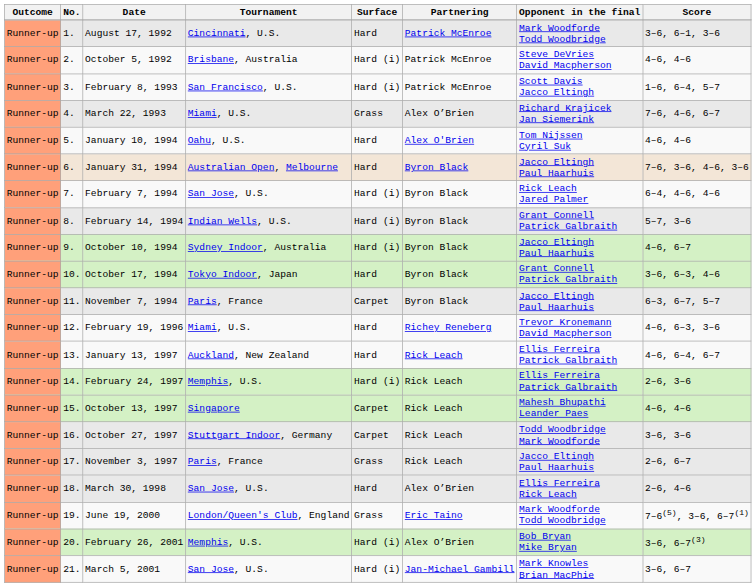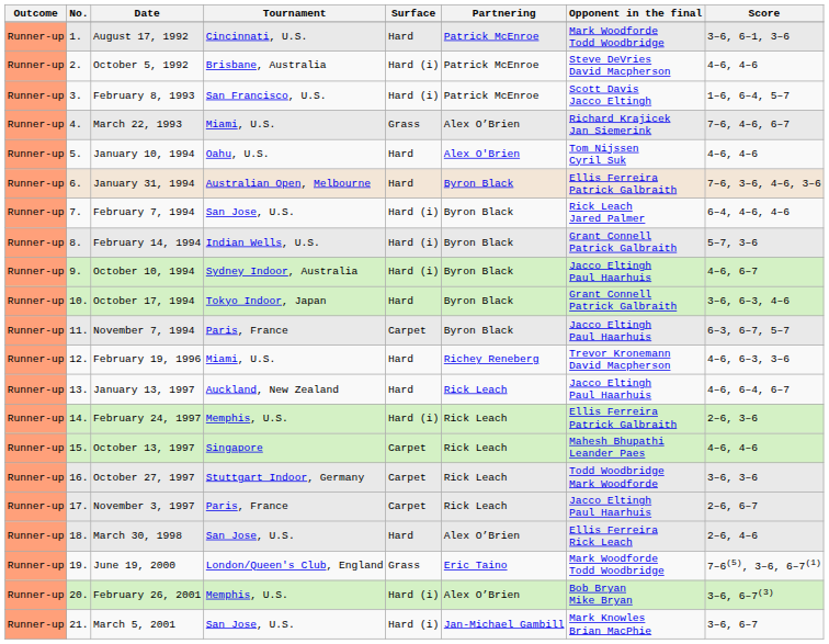 <table class="sortable wikitable">
 <tr>
 <th>Outcome</th>
 <th>No.</th>
 <th>Date</th>
 <th>Tournament</th>
 <th>Surface</th>
 <th>Partnering</th>
 <th>Opponent in the final</th>
 <th>Score</th>
 </tr>
 <tr>
 </tr>
 <tr bgcolor="#e9e9e9">
 <td bgcolor=FFA07A>Runner-up</td>
 <td>1.</td>
 <td>August 17, 1992</td>
 <td><a href='#'>Cincinnati</a>, U.S.</td>
 <td>Hard</td>
 <td> <a href='#'>Patrick McEnroe</a></td>
 <td> <a href='#'>Mark Woodforde</a> <br>  <a href='#'>Todd Woodbridge</a></td>
 <td>3–6, 6–1, 3–6</td>
 </tr>
 <tr>
 <td bgcolor=FFA07A>Runner-up</td>
 <td>2.</td>
 <td>October 5, 1992</td>
 <td><a href='#'>Brisbane</a>, Australia</td>
 <td>Hard (i)</td>
 <td> Patrick McEnroe</td>
 <td> <a href='#'>Steve DeVries</a> <br>  <a href='#'>David Macpherson</a></td>
 <td>4–6, 4–6</td>
 </tr>
 <tr>
 <td bgcolor=FFA07A>Runner-up</td>
 <td>3.</td>
 <td>February 8, 1993</td>
 <td><a href='#'>San Francisco</a>, U.S.</td>
 <td>Hard (i)</td>
 <td> Patrick McEnroe</td>
 <td> <a href='#'>Scott Davis</a> <br>  <a href='#'>Jacco Eltingh</a></td>
 <td>1–6, 6–4, 5–7</td>
 </tr>
 <tr bgcolor="#e9e9e9">
 <td bgcolor=FFA07A>Runner-up</td>
 <td>4.</td>
 <td>March 22, 1993</td>
 <td><a href='#'>Miami</a>, U.S.</td>
 <td>Grass</td>
 <td> Alex O’Brien</td>
 <td> <a href='#'>Richard Krajicek</a> <br>  <a href='#'>Jan Siemerink</a></td>
 <td>7–6, 4–6, 6–7</td>
 </tr>
 <tr>
 <td bgcolor=FFA07A>Runner-up</td>
 <td>5.</td>
 <td>January 10, 1994</td>
 <td><a href='#'>Oahu</a>, U.S.</td>
 <td>Hard</td>
 <td> <a href='#'>Alex O'Brien</a></td>
 <td> <a href='#'>Tom Nijssen</a> <br>  <a href='#'>Cyril Suk</a></td>
 <td>4–6, 4–6</td>
 </tr>
 <tr bgcolor="#f3e6d7">
 <td bgcolor=FFA07A>Runner-up</td>
 <td>6.</td>
 <td>January 31, 1994</td>
 <td><a href='#'>Australian Open</a>, <a href='#'>Melbourne</a></td>
 <td>Hard</td>
 <td> <a href='#'>Byron Black</a></td>
-<td> <a href='#'>Jacco Eltingh</a> <br>  <a href='#'>Paul Haarhuis</a></td>
+<td> <a href='#'>Ellis Ferreira</a> <br>  <a href='#'>Patrick Galbraith</a></td>
 <td>7–6, 3–6, 4–6, 3–6</td>
 </tr>
 <tr>
 <td bgcolor=FFA07A>Runner-up</td>
 <td>7.</td>
 <td>February 7, 1994</td>
 <td><a href='#'>San Jose</a>, U.S.</td>
 <td>Hard (i)</td>
 <td> Byron Black</td>
 <td> <a href='#'>Rick Leach</a> <br>  <a href='#'>Jared Palmer</a></td>
 <td>6–4, 4–6, 4–6</td>
 </tr>
 <tr bgcolor="#e9e9e9">
 <td bgcolor=FFA07A>Runner-up</td>
 <td>8.</td>
 <td>February 14, 1994</td>
 <td><a href='#'>Indian Wells</a>, U.S.</td>
 <td>Hard (i)</td>
 <td> Byron Black</td>
 <td> <a href='#'>Grant Connell</a> <br>  <a href='#'>Patrick Galbraith</a></td>
 <td>5–7, 3–6</td>
 </tr>
 <tr bgcolor="#d4f1c5">
 <td bgcolor=FFA07A>Runner-up</td>
 <td>9.</td>
 <td>October 10, 1994</td>
 <td><a href='#'>Sydney Indoor</a>, Australia</td>
 <td>Hard (i)</td>
 <td> Byron Black</td>
 <td> <a href='#'>Jacco Eltingh</a> <br>  <a href='#'>Paul Haarhuis</a></td>
 <td>4–6, 6–7</td>
 </tr>
 <tr bgcolor="#d4f1c5">
 <td bgcolor=FFA07A>Runner-up</td>
 <td>10.</td>
 <td>October 17, 1994</td>
 <td><a href='#'>Tokyo Indoor</a>, Japan</td>
 <td>Hard</td>
 <td> Byron Black</td>
 <td> <a href='#'>Grant Connell</a> <br>  <a href='#'>Patrick Galbraith</a></td>
 <td>3–6, 6–3, 4–6</td>
 </tr>
 <tr bgcolor="#e9e9e9">
 <td bgcolor=FFA07A>Runner-up</td>
 <td>11.</td>
 <td>November 7, 1994</td>
 <td><a href='#'>Paris</a>, France</td>
 <td>Carpet</td>
 <td> Byron Black</td>
 <td> <a href='#'>Jacco Eltingh</a> <br>  <a href='#'>Paul Haarhuis</a></td>
 <td>6–3, 6–7, 5–7</td>
 </tr>
 <tr>
 <td bgcolor=FFA07A>Runner-up</td>
 <td>12.</td>
 <td>February 19, 1996</td>
 <td><a href='#'>Miami</a>, U.S.</td>
 <td>Hard</td>
 <td> <a href='#'>Richey Reneberg</a></td>
 <td> <a href='#'>Trevor Kronemann</a> <br>  <a href='#'>David Macpherson</a></td>
 <td>4–6, 6–3, 3–6</td>
 </tr>
 <tr>
 <td bgcolor=FFA07A>Runner-up</td>
 <td>13.</td>
 <td>January 13, 1997</td>
 <td><a href='#'>Auckland</a>, New Zealand</td>
 <td>Hard</td>
 <td> <a href='#'>Rick Leach</a></td>
-<td> <a href='#'>Ellis Ferreira</a> <br>  <a href='#'>Patrick Galbraith</a></td>
+<td> <a href='#'>Jacco Eltingh</a> <br>  <a href='#'>Paul Haarhuis</a></td>
 <td>4–6, 6–4, 6–7</td>
 </tr>
 <tr bgcolor="#d4f1c5">
 <td bgcolor=FFA07A>Runner-up</td>
 <td>14.</td>
 <td>February 24, 1997</td>
 <td><a href='#'>Memphis</a>, U.S.</td>
 <td>Hard (i)</td>
 <td> Rick Leach</td>
 <td> <a href='#'>Ellis Ferreira</a> <br>  <a href='#'>Patrick Galbraith</a></td>
 <td>2–6, 3–6</td>
 </tr>
 <tr bgcolor="#d4f1c5">
 <td bgcolor=FFA07A>Runner-up</td>
 <td>15.</td>
 <td>October 13, 1997</td>
 <td><a href='#'>Singapore</a></td>
 <td>Carpet</td>
 <td> Rick Leach</td>
 <td> <a href='#'>Mahesh Bhupathi</a> <br>  <a href='#'>Leander Paes</a></td>
 <td>4–6, 4–6</td>
 </tr>
 <tr bgcolor="#e9e9e9">
 <td bgcolor=FFA07A>Runner-up</td>
 <td>16.</td>
 <td>October 27, 1997</td>
 <td><a href='#'>Stuttgart Indoor</a>, Germany</td>
 <td>Carpet</td>
 <td> Rick Leach</td>
 <td> <a href='#'>Todd Woodbridge</a> <br>  <a href='#'>Mark Woodforde</a></td>
 <td>3–6, 3–6</td>
 </tr>
 <tr bgcolor="#e9e9e9">
 <td bgcolor=FFA07A>Runner-up</td>
 <td>17.</td>
 <td>November 3, 1997</td>
 <td><a href='#'>Paris</a>, France</td>
-<td>Grass</td>
+<td>Carpet</td>
 <td> Rick Leach</td>
 <td> <a href='#'>Jacco Eltingh</a> <br>  <a href='#'>Paul Haarhuis</a></td>
 <td>2–6, 6–7</td>
 </tr>
 <tr bgcolor="#e9e9e9">
 <td bgcolor=FFA07A>Runner-up</td>
 <td>18.</td>
 <td>March 30, 1998</td>
 <td><a href='#'>San Jose</a>, U.S.</td>
 <td>Hard</td>
 <td> Alex O’Brien</td>
 <td> <a href='#'>Ellis Ferreira</a> <br>  <a href='#'>Rick Leach</a></td>
 <td>2–6, 4–6</td>
 </tr>
 <tr>
 <td bgcolor=FFA07A>Runner-up</td>
 <td>19.</td>
 <td>June 19, 2000</td>
 <td><a href='#'>London/Queen's Club</a>, England</td>
 <td>Grass</td>
 <td> <a href='#'>Eric Taino</a></td>
 <td> <a href='#'>Mark Woodforde</a> <br>  <a href='#'>Todd Woodbridge</a></td>
 <td>7–6<sup>(5)</sup>, 3–6, 6–7<sup>(1)</sup></td>
 </tr>
 <tr bgcolor="#d4f1c5">
 <td bgcolor=FFA07A>Runner-up</td>
 <td>20.</td>
 <td>February 26, 2001</td>
 <td><a href='#'>Memphis</a>, U.S.</td>
 <td>Hard (i)</td>
 <td> Alex O’Brien</td>
 <td> <a href='#'>Bob Bryan</a> <br>  <a href='#'>Mike Bryan</a></td>
 <td>3–6, 6–7<sup>(3)</sup></td>
 </tr>
 <tr>
 <td bgcolor=FFA07A>Runner-up</td>
 <td>21.</td>
 <td>March 5, 2001</td>
 <td><a href='#'>San Jose</a>, U.S.</td>
 <td>Hard (i)</td>
 <td> <a href='#'>Jan-Michael Gambill</a></td>
 <td> <a href='#'>Mark Knowles</a> <br>  <a href='#'>Brian MacPhie</a></td>
 <td>3–6, 6–7</td>
 </tr>
 </table>
